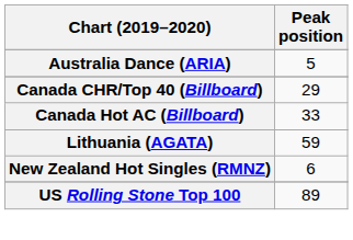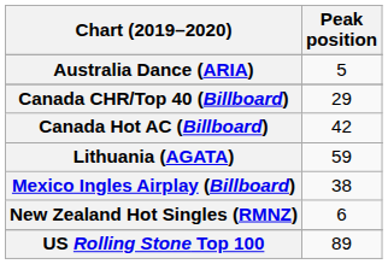 <table class="wikitable sortable plainrowheaders" style="text-align:center">
 <tr>
 <th scope="col">Chart (2019–2020)</th>
 <th scope="col">Peak<br>position</th>
 </tr>
 <tr>
 </tr>
 <tr>
 <th scope="row">Australia Dance (<a href='#'>ARIA</a>)</th>
 <td>5</td>
 </tr>
 <tr>
 </tr>
 <tr>
 </tr>
 <tr>
 <th scope="row">Canada CHR/Top 40 (<em><a href='#'>Billboard</a></em>)</th>
 <td>29</td>
 </tr>
 <tr>
 <th scope="row">Canada Hot AC  (<em><a href='#'>Billboard</a></em>)</th>
-<td>33</td>
+<td>42</td>
 </tr>
 <tr>
 </tr>
 <tr>
 <th scope="row">Lithuania (<a href='#'>AGATA</a>)</th>
 <td>59</td>
+</tr>
+<tr>
+<th scope="row"><a href='#'>Mexico Ingles Airplay</a> (<em><a href='#'>Billboard</a></em>)</th>
+<td>38</td>
 </tr>
 <tr>
 <th scope="row">New Zealand Hot Singles (<a href='#'>RMNZ</a>)</th>
 <td>6</td>
 </tr>
 <tr>
 </tr>
 <tr>
 </tr>
 <tr>
 </tr>
 <tr>
 </tr>
 <tr>
 <th scope="row">US <a href='#'><em>Rolling Stone</em> Top 100</a></th>
 <td>89</td>
 </tr>
 </table>
